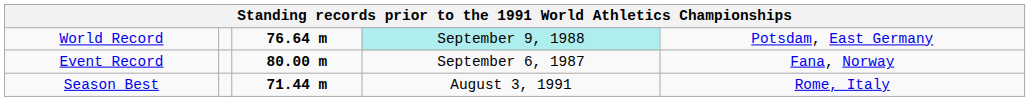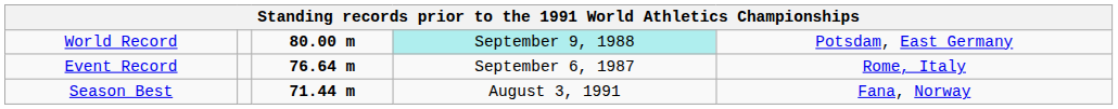 <table class="wikitable" style=" text-align:center; font-size:110%;" width="80%">
 <tr>
 <th colspan="5">Standing records prior to the 1991 World Athletics Championships</th>
 </tr>
 <tr>
 <td><a href='#'>World Record</a></td>
 <td></td>
-<td><strong>76.64 m </strong></td>
+<td><strong>80.00 m </strong></td>
 <td style="background: paleturquoise;">September 9, 1988</td>
 <td> <a href='#'>Potsdam</a>, <a href='#'>East Germany</a></td>
 </tr>
 <tr>
 <td><a href='#'>Event Record</a></td>
 <td></td>
-<td><strong>80.00 m </strong></td>
+<td><strong>76.64 m </strong></td>
 <td>September 6, 1987</td>
-<td> <a href='#'>Fana</a>, <a href='#'>Norway</a></td>
+<td> <a href='#'>Rome, Italy</a></td>
 </tr>
 <tr>
 <td><a href='#'>Season Best</a></td>
 <td></td>
 <td><strong>71.44 m </strong></td>
 <td>August 3, 1991</td>
-<td> <a href='#'>Rome, Italy</a></td>
+<td> <a href='#'>Fana</a>, <a href='#'>Norway</a></td>
 </tr>
 </table>
